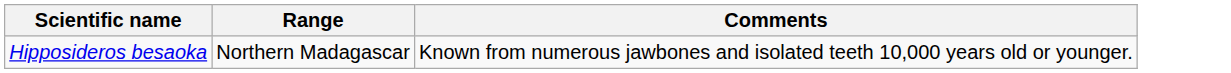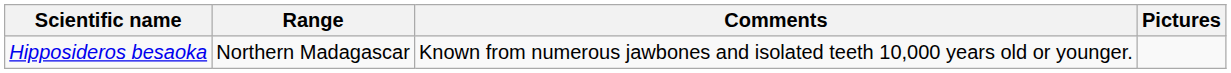 <table class="wikitable sortable">
 <tr>
 <th>Scientific name</th>
 <th>Range</th>
 <th class="unsortable">Comments</th>
+<th class="unsortable">Pictures</th>
 </tr>
 <tr>
 <td><em><a href='#'>Hipposideros besaoka</a></em></td>
 <td>Northern Madagascar</td>
 <td>Known from numerous jawbones and isolated teeth 10,000 years old or younger.</td>
+<td></td>
 </tr>
 </table>
